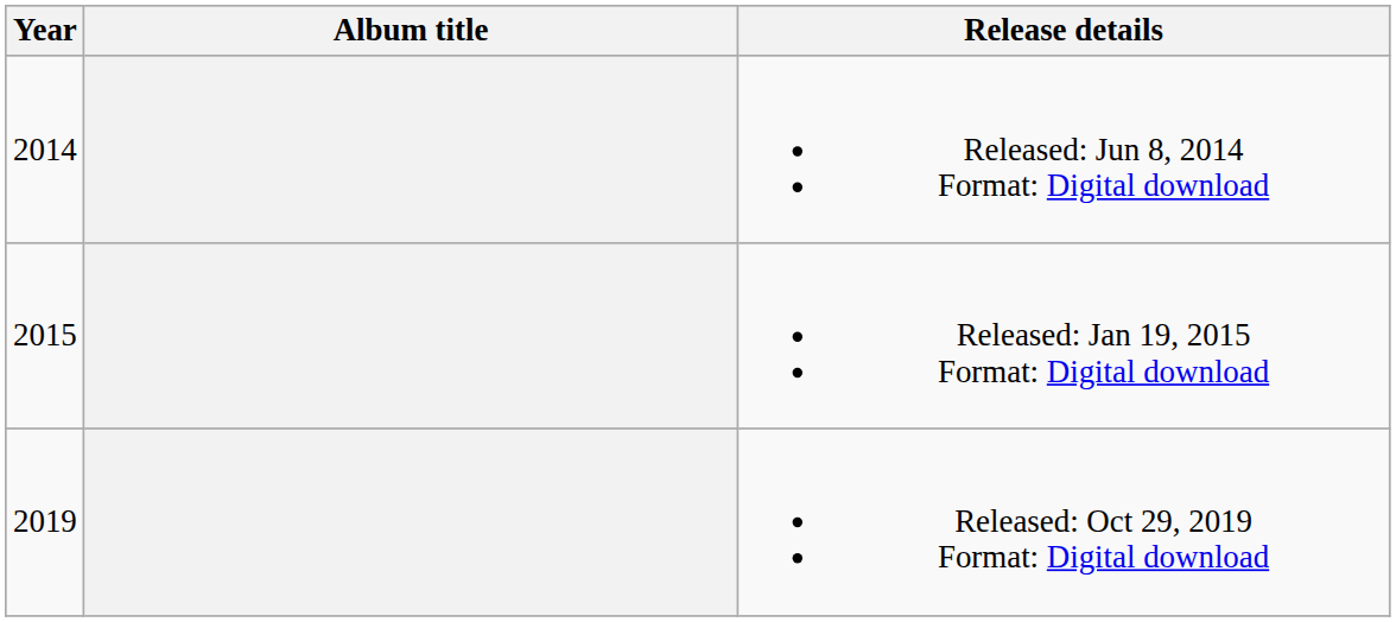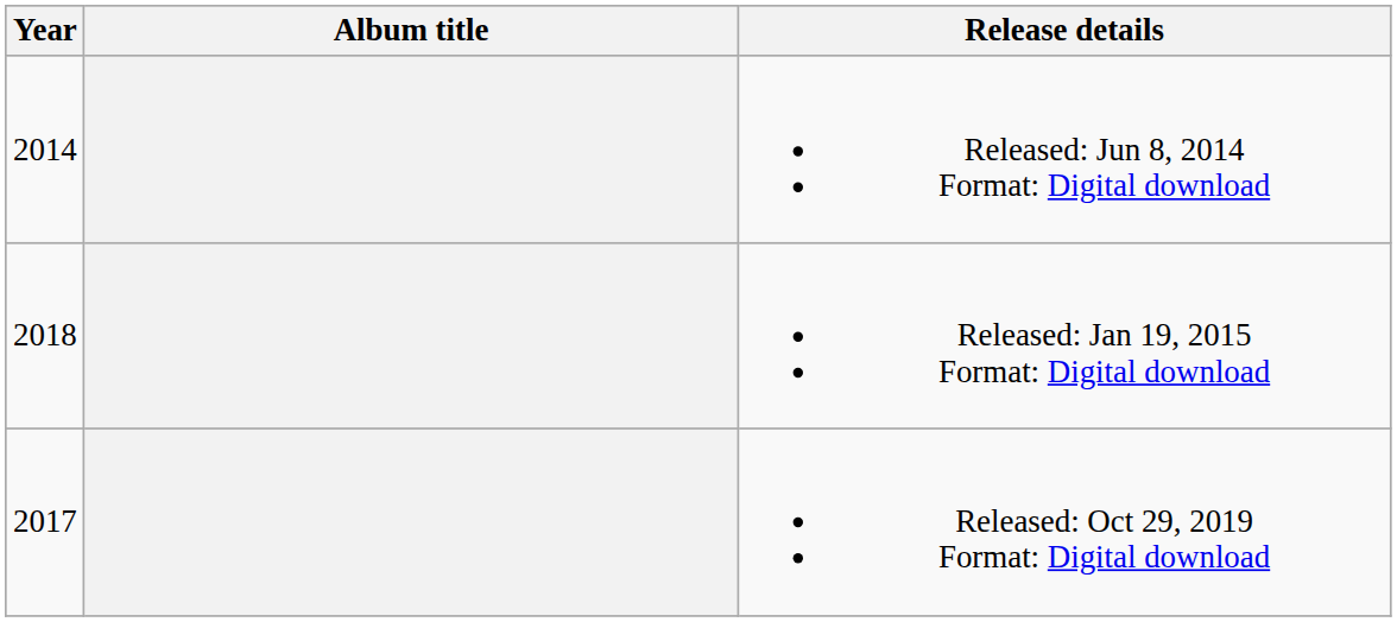 <table class="wikitable plainrowheaders" style="text-align:center;">
 <tr>
 <th>Year</th>
 <th scope="col" rowspan="1" style="width:20em;">Album title</th>
 <th scope="col" rowspan="1" style="width:20em;">Release details</th>
 </tr>
 <tr>
 <td>2014</td>
 <th></th>
 <td><br><ul><li>Released: Jun 8, 2014</li><li>Format: <a href='#'>Digital download</a></li></ul></td>
 </tr>
 <tr>
-<td>2015</td>
+<td>2018</td>
 <th></th>
 <td><br><ul><li>Released: Jan 19, 2015</li><li>Format: <a href='#'>Digital download</a></li></ul></td>
 </tr>
 <tr>
-<td>2019</td>
+<td>2017</td>
 <th></th>
 <td><br><ul><li>Released: Oct 29, 2019</li><li>Format: <a href='#'>Digital download</a></li></ul></td>
 </tr>
 </table>
